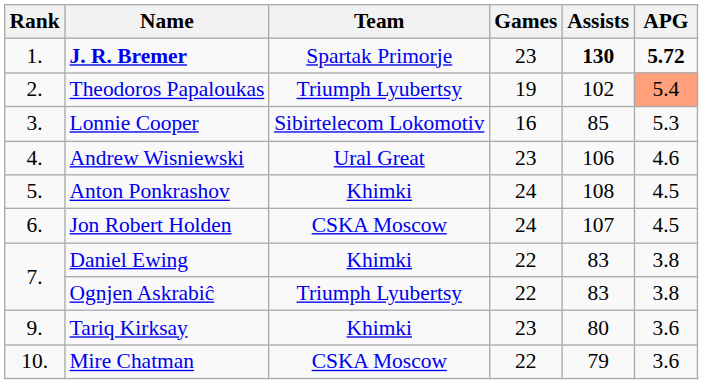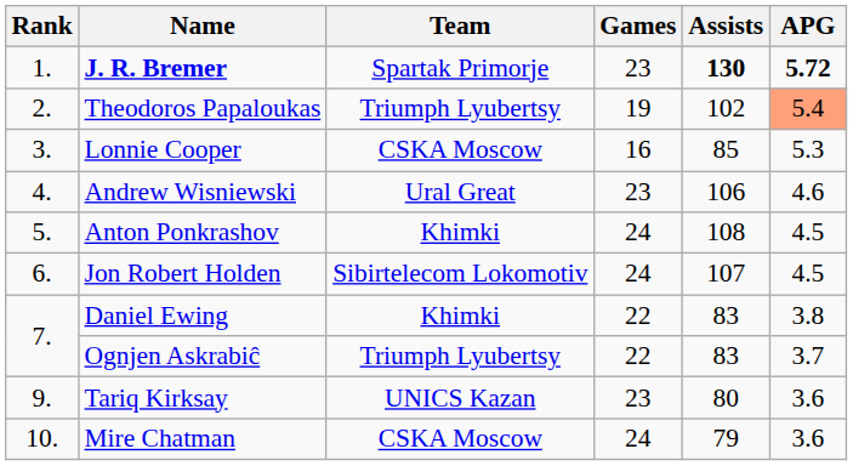 <table class="wikitable" style="text-align: center;">
 <tr>
 <th>Rank</th>
 <th>Name</th>
 <th>Team</th>
 <th>Games</th>
 <th>Assists</th>
 <th width=40>APG</th>
 </tr>
 <tr>
 <td>1.</td>
 <td align="left"> <strong><a href='#'>J. R. Bremer</a></strong></td>
 <td><a href='#'>Spartak Primorje</a></td>
 <td>23</td>
 <td><strong>130</strong></td>
 <td><strong>5.72</strong></td>
 </tr>
 <tr>
 <td>2.</td>
 <td align="left"> <a href='#'>Theodoros Papaloukas</a></td>
 <td><a href='#'>Triumph Lyubertsy</a></td>
 <td>19</td>
 <td>102</td>
 <td style="background: lightsalmon;">5.4</td>
 </tr>
 <tr>
 <td>3.</td>
 <td align="left"> <a href='#'>Lonnie Cooper</a></td>
-<td><a href='#'>Sibirtelecom Lokomotiv</a></td>
+<td><a href='#'>CSKA Moscow</a></td>
 <td>16</td>
 <td>85</td>
 <td>5.3</td>
 </tr>
 <tr>
 <td>4.</td>
 <td align="left"> <a href='#'>Andrew Wisniewski</a></td>
 <td><a href='#'>Ural Great</a></td>
 <td>23</td>
 <td>106</td>
 <td>4.6</td>
 </tr>
 <tr>
 <td>5.</td>
 <td align="left"> <a href='#'>Anton Ponkrashov</a></td>
 <td><a href='#'>Khimki</a></td>
 <td>24</td>
 <td>108</td>
 <td>4.5</td>
 </tr>
 <tr>
 <td>6.</td>
 <td align="left">  <a href='#'>Jon Robert Holden</a></td>
-<td><a href='#'>CSKA Moscow</a></td>
+<td><a href='#'>Sibirtelecom Lokomotiv</a></td>
 <td>24</td>
 <td>107</td>
 <td>4.5</td>
 </tr>
 <tr>
 <td rowspan="2">7.</td>
 <td align="left"> <a href='#'>Daniel Ewing</a></td>
 <td><a href='#'>Khimki</a></td>
 <td>22</td>
 <td>83</td>
 <td>3.8</td>
 </tr>
 <tr>
 <td align="left">  <a href='#'>Ognjen Askrabiĉ</a></td>
 <td><a href='#'>Triumph Lyubertsy</a></td>
 <td>22</td>
 <td>83</td>
-<td>3.8</td>
+<td>3.7</td>
 </tr>
 <tr>
 <td>9.</td>
 <td align="left">  <a href='#'>Tariq Kirksay</a></td>
-<td><a href='#'>Khimki</a></td>
+<td><a href='#'>UNICS Kazan</a></td>
 <td>23</td>
 <td>80</td>
 <td>3.6</td>
 </tr>
 <tr>
 <td>10.</td>
 <td align="left">  <a href='#'>Mire Chatman</a></td>
 <td><a href='#'>CSKA Moscow</a></td>
-<td>22</td>
+<td>24</td>
 <td>79</td>
 <td>3.6</td>
 </tr>
 </table>
